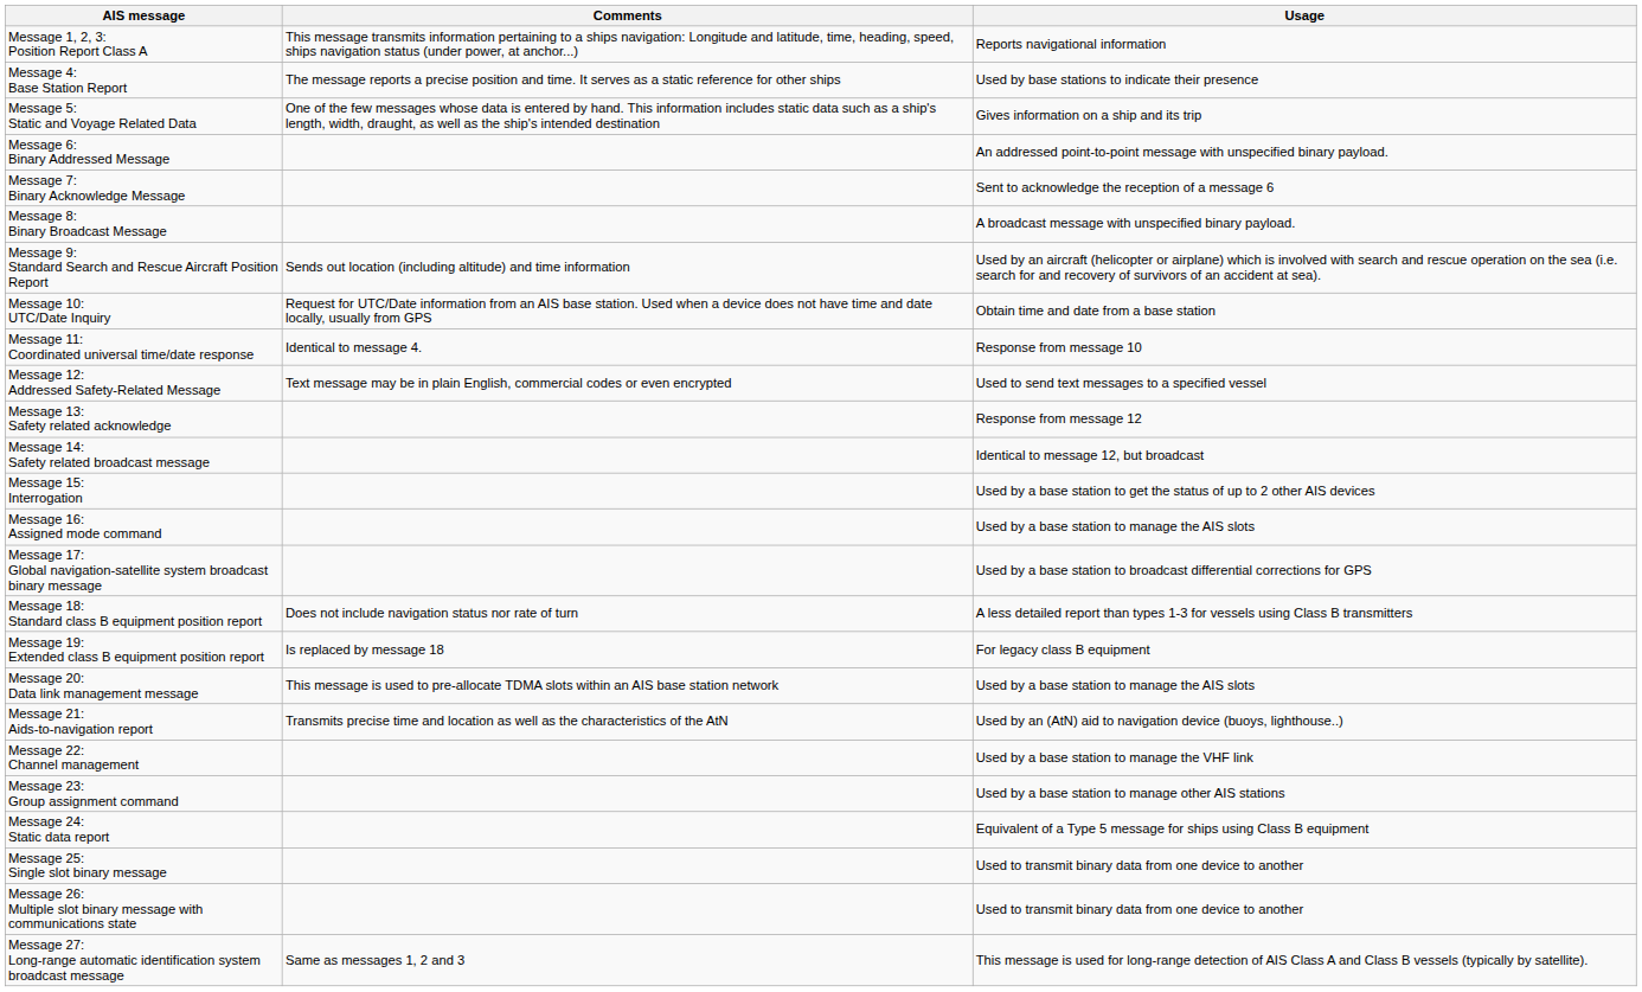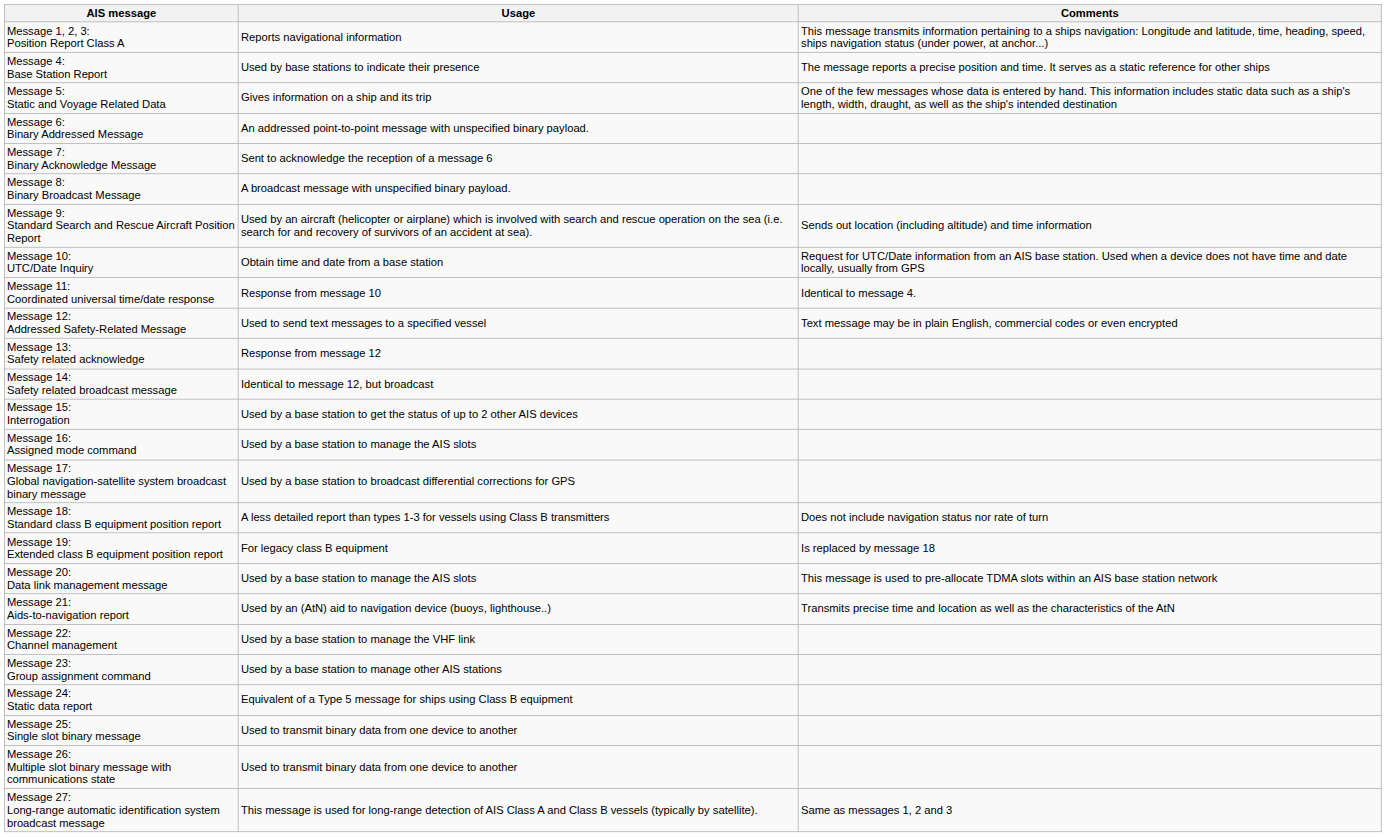 <table class="wikitable">
 <tr>
 <th>AIS message</th>
+<th>Usage</th>
 <th>Comments</th>
-<th>Usage</th>
 </tr>
 <tr>
 <td>Message 1, 2, 3:<br>Position Report Class A</td>
+<td>Reports navigational information</td>
 <td>This message transmits information pertaining to a ships navigation: Longitude and latitude, time, heading, speed, ships navigation status (under power, at anchor...)</td>
-<td>Reports navigational information</td>
 </tr>
 <tr>
 <td>Message 4: <br>Base Station Report</td>
+<td>Used by base stations to indicate their presence</td>
 <td>The message reports a precise position and time. It serves as a static reference for other ships</td>
-<td>Used by base stations to indicate their presence</td>
 </tr>
 <tr>
 <td>Message 5: <br>Static and Voyage Related Data</td>
+<td>Gives information on a ship and its trip</td>
 <td>One of the few messages whose data is entered by hand. This information includes static data such as a ship's length, width, draught, as well as the ship's intended destination</td>
-<td>Gives information on a ship and its trip</td>
 </tr>
 <tr>
 <td>Message 6: <br>Binary Addressed Message</td>
+<td>An addressed point-to-point message with unspecified binary payload.</td>
 <td></td>
-<td>An addressed point-to-point message with unspecified binary payload.</td>
 </tr>
 <tr>
 <td>Message 7: <br>Binary Acknowledge Message</td>
+<td>Sent to acknowledge the reception of a message 6</td>
 <td></td>
-<td>Sent to acknowledge the reception of a message 6</td>
 </tr>
 <tr>
 <td>Message 8: <br>Binary Broadcast Message</td>
+<td>A broadcast message with unspecified binary payload.</td>
 <td></td>
-<td>A broadcast message with unspecified binary payload.</td>
 </tr>
 <tr>
 <td>Message 9: <br>Standard Search and Rescue Aircraft Position Report</td>
+<td>Used by an aircraft (helicopter or airplane) which is involved with search and rescue operation on the sea (i.e. search for and recovery of survivors of an accident at sea).</td>
 <td>Sends out location (including altitude) and time information</td>
-<td>Used by an aircraft (helicopter or airplane) which is involved with search and rescue operation on the sea (i.e. search for and recovery of survivors of an accident at sea).</td>
 </tr>
 <tr>
 <td>Message 10: <br>UTC/Date Inquiry</td>
+<td>Obtain time and date from a base station</td>
 <td>Request for UTC/Date information from an AIS base station. Used when a device does not have time and date locally, usually from GPS</td>
-<td>Obtain time and date from a base station</td>
 </tr>
 <tr>
 <td>Message 11: <br>Coordinated universal time/date response</td>
+<td>Response from message 10</td>
 <td>Identical to message 4.</td>
-<td>Response from message 10</td>
 </tr>
 <tr>
 <td>Message 12: <br>Addressed Safety-Related Message</td>
+<td>Used to send text messages to a specified vessel</td>
 <td>Text message may be in plain English, commercial codes or even encrypted</td>
-<td>Used to send text messages to a specified vessel</td>
 </tr>
 <tr>
 <td>Message 13: <br>Safety related acknowledge</td>
+<td>Response from message 12</td>
 <td></td>
-<td>Response from message 12</td>
 </tr>
 <tr>
 <td>Message 14: <br>Safety related broadcast message</td>
+<td>Identical to message 12, but broadcast</td>
 <td></td>
-<td>Identical to message 12, but broadcast</td>
 </tr>
 <tr>
 <td>Message 15: <br>Interrogation</td>
+<td>Used by a base station to get the status of up to 2 other AIS devices</td>
 <td></td>
-<td>Used by a base station to get the status of up to 2 other AIS devices</td>
 </tr>
 <tr>
 <td>Message 16: <br>Assigned mode command</td>
+<td>Used by a base station to manage the AIS slots</td>
 <td></td>
-<td>Used by a base station to manage the AIS slots</td>
 </tr>
 <tr>
 <td>Message 17: <br>Global navigation-satellite system broadcast binary message</td>
+<td>Used by a base station to broadcast differential corrections for GPS</td>
 <td></td>
-<td>Used by a base station to broadcast differential corrections for GPS</td>
 </tr>
 <tr>
 <td>Message 18: <br>Standard class B equipment position report</td>
+<td>A less detailed report than types 1-3 for vessels using Class B transmitters</td>
 <td>Does not include navigation status nor rate of turn</td>
-<td>A less detailed report than types 1-3 for vessels using Class B transmitters</td>
 </tr>
 <tr>
 <td>Message 19: <br>Extended class B equipment position report</td>
+<td>For legacy class B equipment</td>
 <td>Is replaced by message 18</td>
-<td>For legacy class B equipment</td>
 </tr>
 <tr>
 <td>Message 20: <br>Data link management message</td>
+<td>Used by a base station to manage the AIS slots</td>
 <td>This message is used to pre-allocate TDMA slots within an AIS base station network</td>
-<td>Used by a base station to manage the AIS slots</td>
 </tr>
 <tr>
 <td>Message 21: <br>Aids-to-navigation report</td>
+<td>Used by an (AtN) aid to navigation device (buoys, lighthouse..)</td>
 <td>Transmits precise time and location as well as the characteristics of the AtN</td>
-<td>Used by an (AtN) aid to navigation device (buoys, lighthouse..)</td>
 </tr>
 <tr>
 <td>Message 22: <br>Channel management</td>
+<td>Used by a base station to manage the VHF link</td>
 <td></td>
-<td>Used by a base station to manage the VHF link</td>
 </tr>
 <tr>
 <td>Message 23: <br>Group assignment command</td>
+<td>Used by a base station to manage other AIS stations</td>
 <td></td>
-<td>Used by a base station to manage other AIS stations</td>
 </tr>
 <tr>
 <td>Message 24: <br>Static data report</td>
+<td>Equivalent of a Type 5 message for ships using Class B equipment</td>
 <td></td>
-<td>Equivalent of a Type 5 message for ships using Class B equipment</td>
 </tr>
 <tr>
 <td>Message 25: <br>Single slot binary message</td>
+<td>Used to transmit binary data from one device to another</td>
 <td></td>
-<td>Used to transmit binary data from one device to another</td>
 </tr>
 <tr>
 <td>Message 26: <br>Multiple slot binary message with communications state</td>
+<td>Used to transmit binary data from one device to another</td>
 <td></td>
-<td>Used to transmit binary data from one device to another</td>
 </tr>
 <tr>
 <td>Message 27: <br>Long-range automatic identification system broadcast message</td>
+<td>This message is used for long-range detection of AIS Class A and Class B vessels (typically by satellite).</td>
 <td>Same as messages 1, 2 and 3</td>
-<td>This message is used for long-range detection of AIS Class A and Class B vessels (typically by satellite).</td>
 </tr>
 </table>
